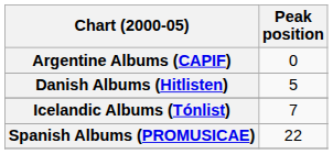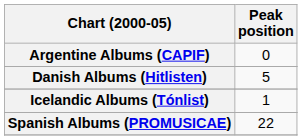 <table class="wikitable sortable plainrowheaders" style="text-align:center">
 <tr>
 <th scope="col">Chart (2000-05)</th>
 <th scope="col">Peak <br> position</th>
 </tr>
 <tr>
 <th scope="row">Argentine Albums (<a href='#'>CAPIF</a>)</th>
 <td style="text-align:center;">0</td>
 </tr>
 <tr>
 </tr>
 <tr>
 </tr>
 <tr>
 </tr>
 <tr>
 </tr>
 <tr>
 </tr>
 <tr>
 <th scope="row">Danish Albums (<a href='#'>Hitlisten</a>)</th>
 <td style="text-align:center;">5</td>
 </tr>
 <tr>
 </tr>
 <tr>
 </tr>
 <tr>
 </tr>
 <tr>
 </tr>
 <tr>
 <th scope="row">Icelandic Albums (<a href='#'>Tónlist</a>)</th>
-<td align="center">7</td>
+<td align="center">1</td>
 </tr>
 <tr>
 </tr>
 <tr>
 </tr>
 <tr>
 </tr>
 <tr>
 </tr>
 <tr>
 <th scope="row">Spanish Albums (<a href='#'>PROMUSICAE</a>)</th>
 <td align="center">22</td>
 </tr>
 <tr>
 </tr>
 <tr>
 </tr>
 <tr>
 </tr>
 <tr>
 </tr>
 </table>
